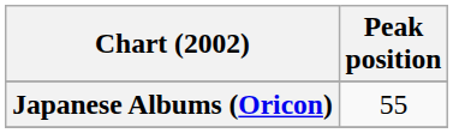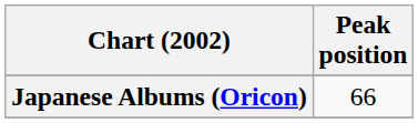 <table class="wikitable sortable plainrowheaders" style="text-align:center">
 <tr>
 <th scope="col">Chart (2002)</th>
 <th scope="col">Peak<br>position</th>
 </tr>
 <tr>
 </tr>
 <tr>
 </tr>
 <tr>
 </tr>
 <tr>
 </tr>
 <tr>
 </tr>
 <tr>
 </tr>
 <tr>
 <th scope="row">Japanese Albums (<a href='#'>Oricon</a>)</th>
-<td align="center">55</td>
+<td align="center">66</td>
 </tr>
 <tr>
 </tr>
 <tr>
 </tr>
 <tr>
 </tr>
 <tr>
 </tr>
 </table>
